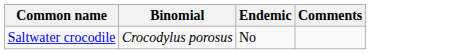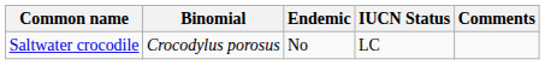 <table class="wikitable">
 <tr>
 <th>Common name</th>
 <th>Binomial</th>
 <th>Endemic</th>
+<th>IUCN Status</th>
 <th>Comments</th>
 </tr>
 <tr>
 <td><a href='#'>Saltwater crocodile</a></td>
 <td><em>Crocodylus porosus</em></td>
 <td>No</td>
+<td>LC</td>
 <td></td>
 </tr>
 </table>
